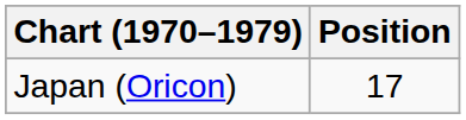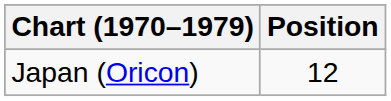 <table class="wikitable">
 <tr>
 <th>Chart (1970–1979)</th>
 <th>Position</th>
 </tr>
 <tr>
 <td>Japan (<a href='#'>Oricon</a>)</td>
-<td align="center">17</td>
+<td align="center">12</td>
 </tr>
 </table>
